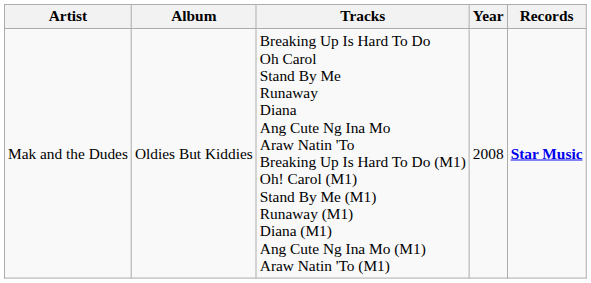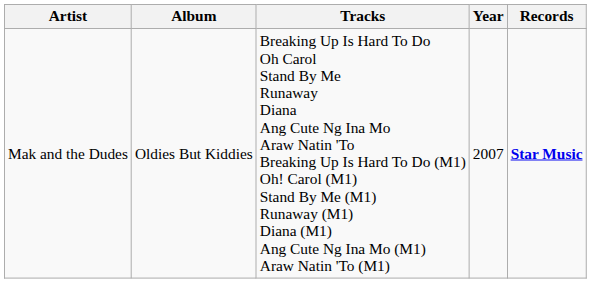 <table class="wikitable">
 <tr>
 <th>Artist</th>
 <th>Album</th>
 <th>Tracks</th>
 <th>Year</th>
 <th>Records</th>
 </tr>
 <tr>
 <td>Mak and the Dudes</td>
 <td>Oldies But Kiddies</td>
 <td>Breaking Up Is Hard To Do <br> Oh Carol <br> Stand By Me <br> Runaway <br> Diana <br> Ang Cute Ng Ina Mo <br> Araw Natin 'To <br> Breaking Up Is Hard To Do (M1) <br> Oh! Carol (M1) <br> Stand By Me (M1) <br> Runaway (M1) <br> Diana (M1) <br> Ang Cute Ng Ina Mo (M1) <br> Araw Natin 'To (M1)</td>
-<td>2008</td>
+<td>2007</td>
 <td><strong><a href='#'>Star Music</a></strong></td>
 </tr>
 </table>
